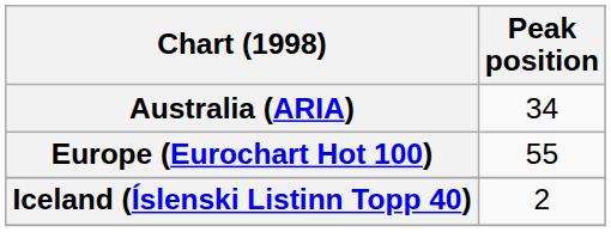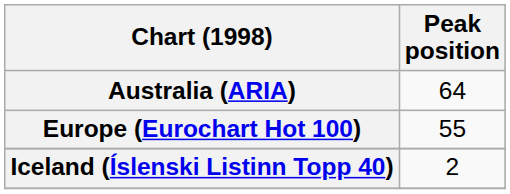 <table class="wikitable sortable plainrowheaders" style="text-align:center">
 <tr>
 <th>Chart (1998)</th>
 <th>Peak<br>position</th>
 </tr>
 <tr>
 <th scope="row">Australia (<a href='#'>ARIA</a>)</th>
-<td>34</td>
+<td>64</td>
 </tr>
 <tr>
 <th scope="row">Europe (<a href='#'>Eurochart Hot 100</a>)</th>
 <td>55</td>
 </tr>
 <tr>
 </tr>
 <tr>
 </tr>
 <tr>
 <th scope="row">Iceland (<a href='#'>Íslenski Listinn Topp 40</a>)</th>
 <td>2</td>
 </tr>
 <tr>
 </tr>
 <tr>
 </tr>
 <tr>
 </tr>
 </table>
